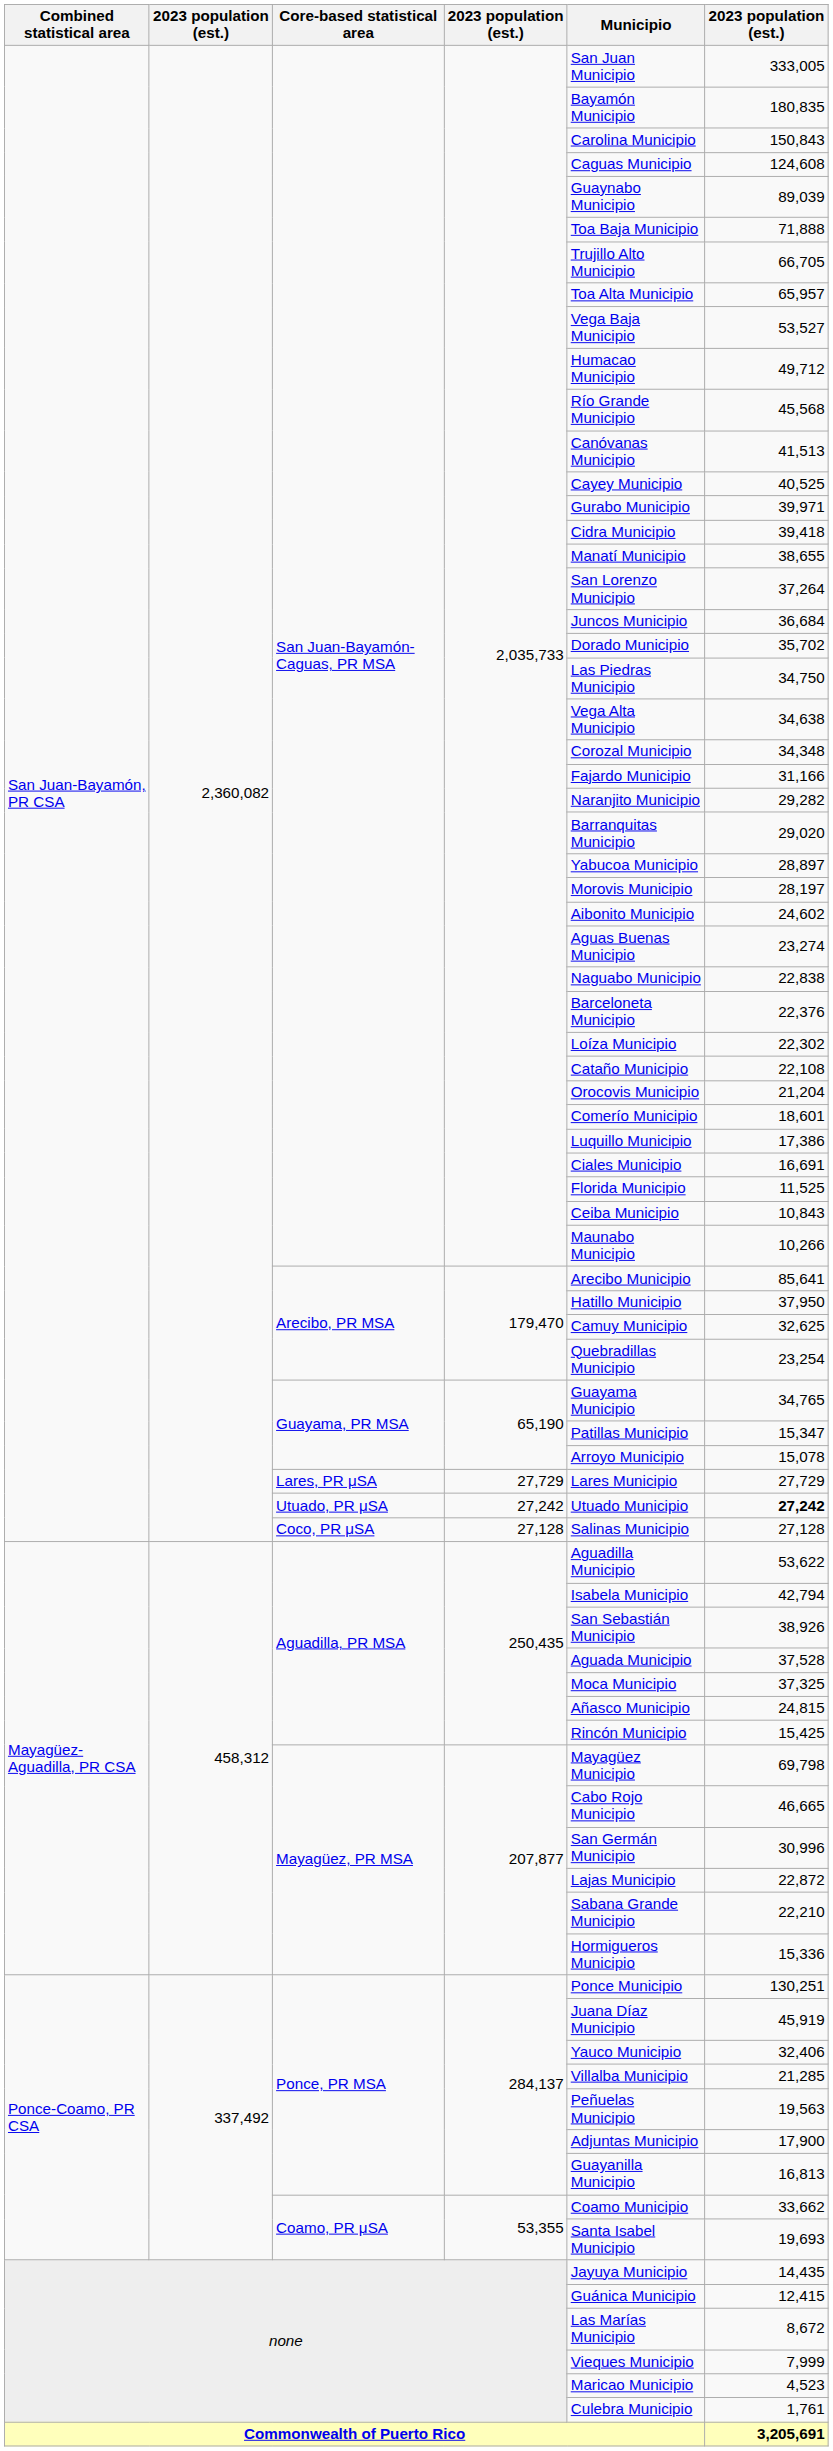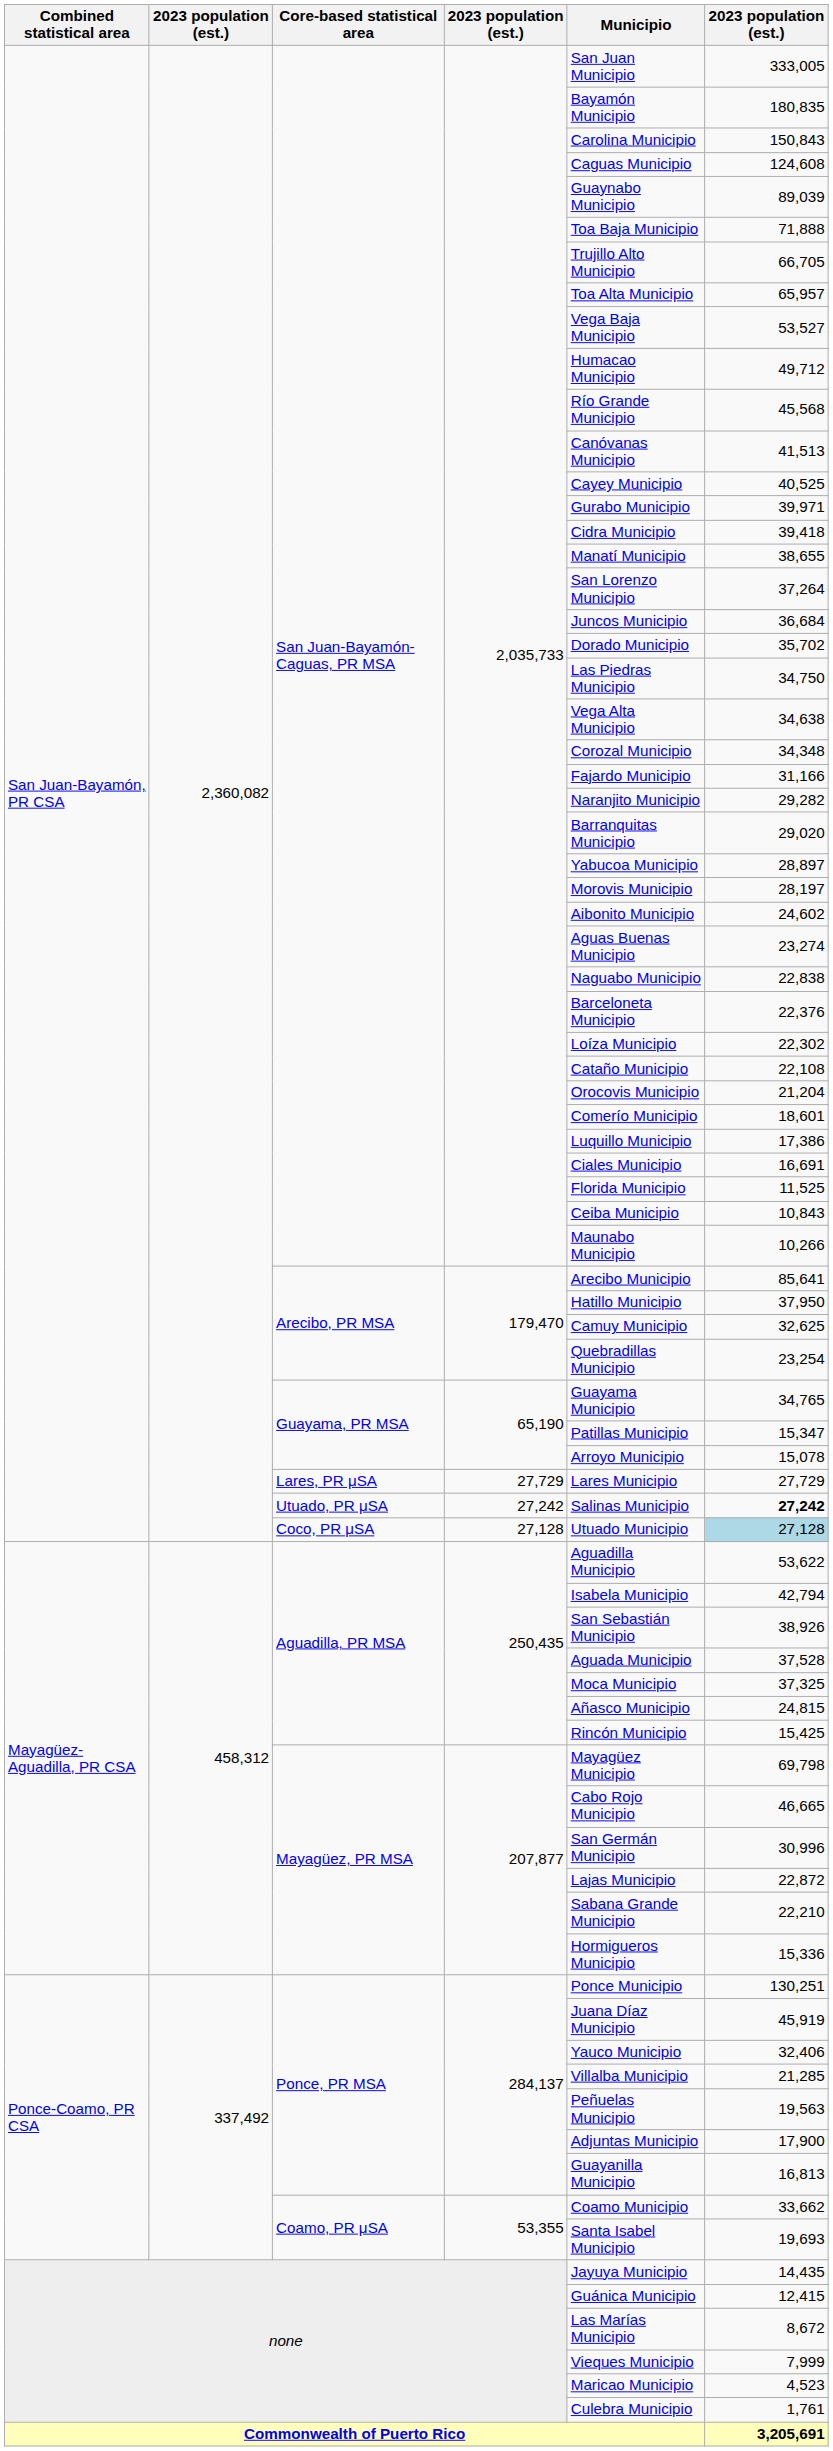 <table class=wikitable>
 <tr>
 <th>Combined statistical area</th>
 <th>2023 population (est.)</th>
 <th>Core-based statistical area</th>
 <th>2023 population (est.)</th>
 <th>Municipio</th>
 <th>2023 population (est.)</th>
 </tr>
 <tr>
 <td rowspan=50><a href='#'>San Juan-Bayamón, PR CSA</a></td>
 <td rowspan=50 align=right>2,360,082</td>
 <td rowspan=40><a href='#'>San Juan-Bayamón-Caguas, PR MSA</a></td>
 <td rowspan=40 align=right>2,035,733</td>
 <td><a href='#'>San Juan Municipio</a></td>
 <td align=right>333,005</td>
 </tr>
 <tr>
 <td><a href='#'>Bayamón Municipio</a></td>
 <td align=right>180,835</td>
 </tr>
 <tr>
 <td><a href='#'>Carolina Municipio</a></td>
 <td align=right>150,843</td>
 </tr>
 <tr>
 <td><a href='#'>Caguas Municipio</a></td>
 <td align=right>124,608</td>
 </tr>
 <tr>
 <td><a href='#'>Guaynabo Municipio</a></td>
 <td align=right>89,039</td>
 </tr>
 <tr>
 <td><a href='#'>Toa Baja Municipio</a></td>
 <td align=right>71,888</td>
 </tr>
 <tr>
 <td><a href='#'>Trujillo Alto Municipio</a></td>
 <td align=right>66,705</td>
 </tr>
 <tr>
 <td><a href='#'>Toa Alta Municipio</a></td>
 <td align=right>65,957</td>
 </tr>
 <tr>
 <td><a href='#'>Vega Baja Municipio</a></td>
 <td align=right>53,527</td>
 </tr>
 <tr>
 <td><a href='#'>Humacao Municipio</a></td>
 <td align=right>49,712</td>
 </tr>
 <tr>
 <td><a href='#'>Río Grande Municipio</a></td>
 <td align=right>45,568</td>
 </tr>
 <tr>
 <td><a href='#'>Canóvanas Municipio</a></td>
 <td align=right>41,513</td>
 </tr>
 <tr>
 <td><a href='#'>Cayey Municipio</a></td>
 <td align=right>40,525</td>
 </tr>
 <tr>
 <td><a href='#'>Gurabo Municipio</a></td>
 <td align=right>39,971</td>
 </tr>
 <tr>
 <td><a href='#'>Cidra Municipio</a></td>
 <td align=right>39,418</td>
 </tr>
 <tr>
 <td><a href='#'>Manatí Municipio</a></td>
 <td align=right>38,655</td>
 </tr>
 <tr>
 <td><a href='#'>San Lorenzo Municipio</a></td>
 <td align=right>37,264</td>
 </tr>
 <tr>
 <td><a href='#'>Juncos Municipio</a></td>
 <td align=right>36,684</td>
 </tr>
 <tr>
 <td><a href='#'>Dorado Municipio</a></td>
 <td align=right>35,702</td>
 </tr>
 <tr>
 <td><a href='#'>Las Piedras Municipio</a></td>
 <td align=right>34,750</td>
 </tr>
 <tr>
 <td><a href='#'>Vega Alta Municipio</a></td>
 <td align=right>34,638</td>
 </tr>
 <tr>
 <td><a href='#'>Corozal Municipio</a></td>
 <td align=right>34,348</td>
 </tr>
 <tr>
 <td><a href='#'>Fajardo Municipio</a></td>
 <td align=right>31,166</td>
 </tr>
 <tr>
 <td><a href='#'>Naranjito Municipio</a></td>
 <td align=right>29,282</td>
 </tr>
 <tr>
 <td><a href='#'>Barranquitas Municipio</a></td>
 <td align=right>29,020</td>
 </tr>
 <tr>
 <td><a href='#'>Yabucoa Municipio</a></td>
 <td align=right>28,897</td>
 </tr>
 <tr>
 <td><a href='#'>Morovis Municipio</a></td>
 <td align=right>28,197</td>
 </tr>
 <tr>
 <td><a href='#'>Aibonito Municipio</a></td>
 <td align=right>24,602</td>
 </tr>
 <tr>
 <td><a href='#'>Aguas Buenas Municipio</a></td>
 <td align=right>23,274</td>
 </tr>
 <tr>
 <td><a href='#'>Naguabo Municipio</a></td>
 <td align=right>22,838</td>
 </tr>
 <tr>
 <td><a href='#'>Barceloneta Municipio</a></td>
 <td align=right>22,376</td>
 </tr>
 <tr>
 <td><a href='#'>Loíza Municipio</a></td>
 <td align=right>22,302</td>
 </tr>
 <tr>
 <td><a href='#'>Cataño Municipio</a></td>
 <td align=right>22,108</td>
 </tr>
 <tr>
 <td><a href='#'>Orocovis Municipio</a></td>
 <td align=right>21,204</td>
 </tr>
 <tr>
 <td><a href='#'>Comerío Municipio</a></td>
 <td align=right>18,601</td>
 </tr>
 <tr>
 <td><a href='#'>Luquillo Municipio</a></td>
 <td align=right>17,386</td>
 </tr>
 <tr>
 <td><a href='#'>Ciales Municipio</a></td>
 <td align=right>16,691</td>
 </tr>
 <tr>
 <td><a href='#'>Florida Municipio</a></td>
 <td align=right>11,525</td>
 </tr>
 <tr>
 <td><a href='#'>Ceiba Municipio</a></td>
 <td align=right>10,843</td>
 </tr>
 <tr>
 <td><a href='#'>Maunabo Municipio</a></td>
 <td align=right>10,266</td>
 </tr>
 <tr>
 <td rowspan=4><a href='#'>Arecibo, PR MSA</a></td>
 <td rowspan=4 align=right>179,470</td>
 <td><a href='#'>Arecibo Municipio</a></td>
 <td align=right>85,641</td>
 </tr>
 <tr>
 <td><a href='#'>Hatillo Municipio</a></td>
 <td align=right>37,950</td>
 </tr>
 <tr>
 <td><a href='#'>Camuy Municipio</a></td>
 <td align=right>32,625</td>
 </tr>
 <tr>
 <td><a href='#'>Quebradillas Municipio</a></td>
 <td align=right>23,254</td>
 </tr>
 <tr>
 <td rowspan=3><a href='#'>Guayama, PR MSA</a></td>
 <td rowspan=3 align=right>65,190</td>
 <td><a href='#'>Guayama Municipio</a></td>
 <td align=right>34,765</td>
 </tr>
 <tr>
 <td><a href='#'>Patillas Municipio</a></td>
 <td align=right>15,347</td>
 </tr>
 <tr>
 <td><a href='#'>Arroyo Municipio</a></td>
 <td align=right>15,078</td>
 </tr>
 <tr>
 <td rowspan=1><a href='#'>Lares, PR μSA</a></td>
 <td rowspan=1 align=right>27,729</td>
 <td><a href='#'>Lares Municipio</a></td>
 <td align=right>27,729</td>
 </tr>
 <tr>
 <td rowspan=1><a href='#'>Utuado, PR μSA</a></td>
 <td rowspan=1 align=right>27,242</td>
-<td><a href='#'>Utuado Municipio</a></td>
+<td><a href='#'>Salinas Municipio</a></td>
 <td align=right><strong>27,242</strong></td>
 </tr>
 <tr>
 <td rowspan=1><a href='#'>Coco, PR μSA</a></td>
 <td rowspan=1 align=right>27,128</td>
-<td><a href='#'>Salinas Municipio</a></td>
-<td align=right>27,128</td>
+<td><a href='#'>Utuado Municipio</a></td>
+<td align=right style="background: lightblue;">27,128</td>
 </tr>
 <tr>
 <td rowspan=13><a href='#'>Mayagüez-Aguadilla, PR CSA</a></td>
 <td rowspan=13 align=right>458,312</td>
 <td rowspan=7><a href='#'>Aguadilla, PR MSA</a></td>
 <td rowspan=7 align=right>250,435</td>
 <td><a href='#'>Aguadilla Municipio</a></td>
 <td align=right>53,622</td>
 </tr>
 <tr>
 <td><a href='#'>Isabela Municipio</a></td>
 <td align=right>42,794</td>
 </tr>
 <tr>
 <td><a href='#'>San Sebastián Municipio</a></td>
 <td align=right>38,926</td>
 </tr>
 <tr>
 <td><a href='#'>Aguada Municipio</a></td>
 <td align=right>37,528</td>
 </tr>
 <tr>
 <td><a href='#'>Moca Municipio</a></td>
 <td align=right>37,325</td>
 </tr>
 <tr>
 <td><a href='#'>Añasco Municipio</a></td>
 <td align=right>24,815</td>
 </tr>
 <tr>
 <td><a href='#'>Rincón Municipio</a></td>
 <td align=right>15,425</td>
 </tr>
 <tr>
 <td rowspan=6><a href='#'>Mayagüez, PR MSA</a></td>
 <td rowspan=6 align=right>207,877</td>
 <td><a href='#'>Mayagüez Municipio</a></td>
 <td align=right>69,798</td>
 </tr>
 <tr>
 <td><a href='#'>Cabo Rojo Municipio</a></td>
 <td align=right>46,665</td>
 </tr>
 <tr>
 <td><a href='#'>San Germán Municipio</a></td>
 <td align=right>30,996</td>
 </tr>
 <tr>
 <td><a href='#'>Lajas Municipio</a></td>
 <td align=right>22,872</td>
 </tr>
 <tr>
 <td><a href='#'>Sabana Grande Municipio</a></td>
 <td align=right>22,210</td>
 </tr>
 <tr>
 <td><a href='#'>Hormigueros Municipio</a></td>
 <td align=right>15,336</td>
 </tr>
 <tr>
 <td rowspan=9><a href='#'>Ponce-Coamo, PR CSA</a></td>
 <td rowspan=9 align=right>337,492</td>
 <td rowspan=7><a href='#'>Ponce, PR MSA</a></td>
 <td rowspan=7 align=right>284,137</td>
 <td><a href='#'>Ponce Municipio</a></td>
 <td align=right>130,251</td>
 </tr>
 <tr>
 <td><a href='#'>Juana Díaz Municipio</a></td>
 <td align=right>45,919</td>
 </tr>
 <tr>
 <td><a href='#'>Yauco Municipio</a></td>
 <td align=right>32,406</td>
 </tr>
 <tr>
 <td><a href='#'>Villalba Municipio</a></td>
 <td align=right>21,285</td>
 </tr>
 <tr>
 <td><a href='#'>Peñuelas Municipio</a></td>
 <td align=right>19,563</td>
 </tr>
 <tr>
 <td><a href='#'>Adjuntas Municipio</a></td>
 <td align=right>17,900</td>
 </tr>
 <tr>
 <td><a href='#'>Guayanilla Municipio</a></td>
 <td align=right>16,813</td>
 </tr>
 <tr>
 <td rowspan=2><a href='#'>Coamo, PR μSA</a></td>
 <td rowspan=2 align=right>53,355</td>
 <td><a href='#'>Coamo Municipio</a></td>
 <td align=right>33,662</td>
 </tr>
 <tr>
 <td><a href='#'>Santa Isabel Municipio</a></td>
 <td align=right>19,693</td>
 </tr>
 <tr>
 <td rowspan=6 colspan=4 align=center bgcolor=#EEEEEE><em>none</em></td>
 <td><a href='#'>Jayuya Municipio</a></td>
 <td align=right>14,435</td>
 </tr>
 <tr>
 <td><a href='#'>Guánica Municipio</a></td>
 <td align=right>12,415</td>
 </tr>
 <tr>
 <td><a href='#'>Las Marías Municipio</a></td>
 <td align=right>8,672</td>
 </tr>
 <tr>
 <td><a href='#'>Vieques Municipio</a></td>
 <td align=right>7,999</td>
 </tr>
 <tr>
 <td><a href='#'>Maricao Municipio</a></td>
 <td align=right>4,523</td>
 </tr>
 <tr>
 <td><a href='#'>Culebra Municipio</a></td>
 <td align=right>1,761</td>
 </tr>
 <tr style="font-weight:bold;" bgcolor=#FFFFBB>
 <td colspan=5 align=center><a href='#'>Commonwealth of Puerto Rico</a></td>
 <td align=right>3,205,691</td>
 </tr>
 </table>
